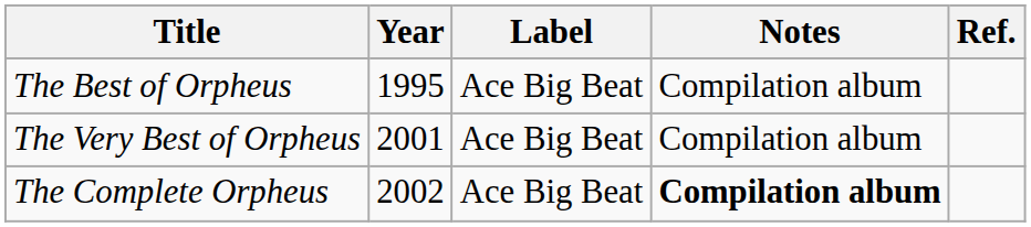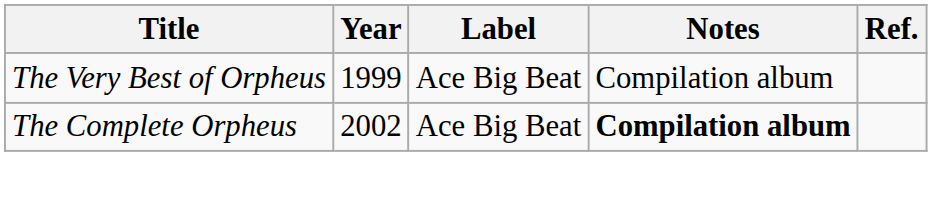 <table class="wikitable">
 <tr>
 <th>Title</th>
 <th>Year</th>
 <th>Label</th>
 <th>Notes</th>
 <th>Ref.</th>
 </tr>
 <tr>
-<td><em>The Best of Orpheus</em></td>
-<td>1995</td>
-<td>Ace Big Beat</td>
-<td>Compilation album</td>
-<td></td>
-</tr>
-<tr>
 <td><em>The Very Best of Orpheus</em></td>
-<td>2001</td>
+<td>1999</td>
 <td>Ace Big Beat</td>
 <td>Compilation album</td>
 <td></td>
 </tr>
 <tr>
 <td><em>The Complete Orpheus</em></td>
 <td>2002</td>
 <td>Ace Big Beat</td>
 <td><strong>Compilation album</strong></td>
 <td></td>
 </tr>
 </table>
